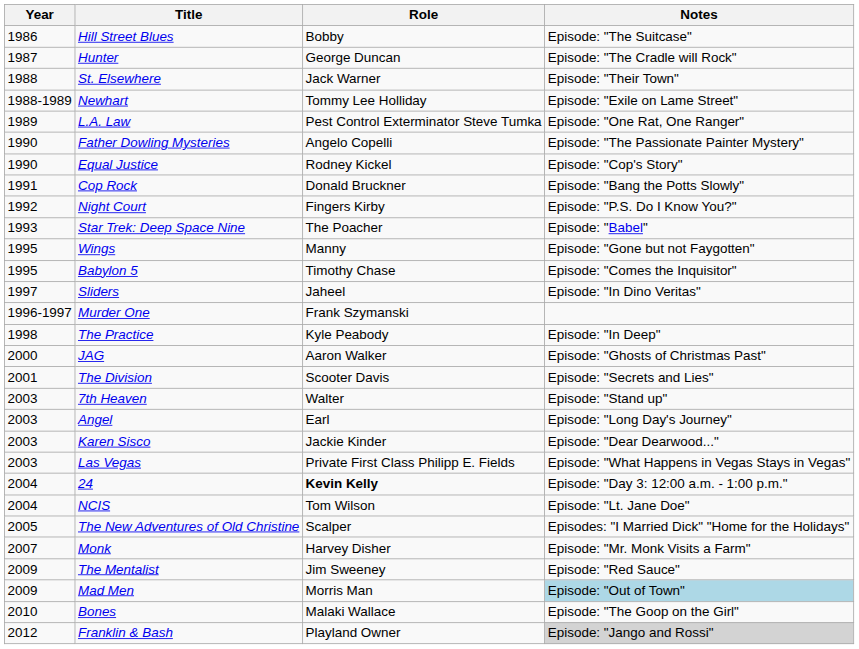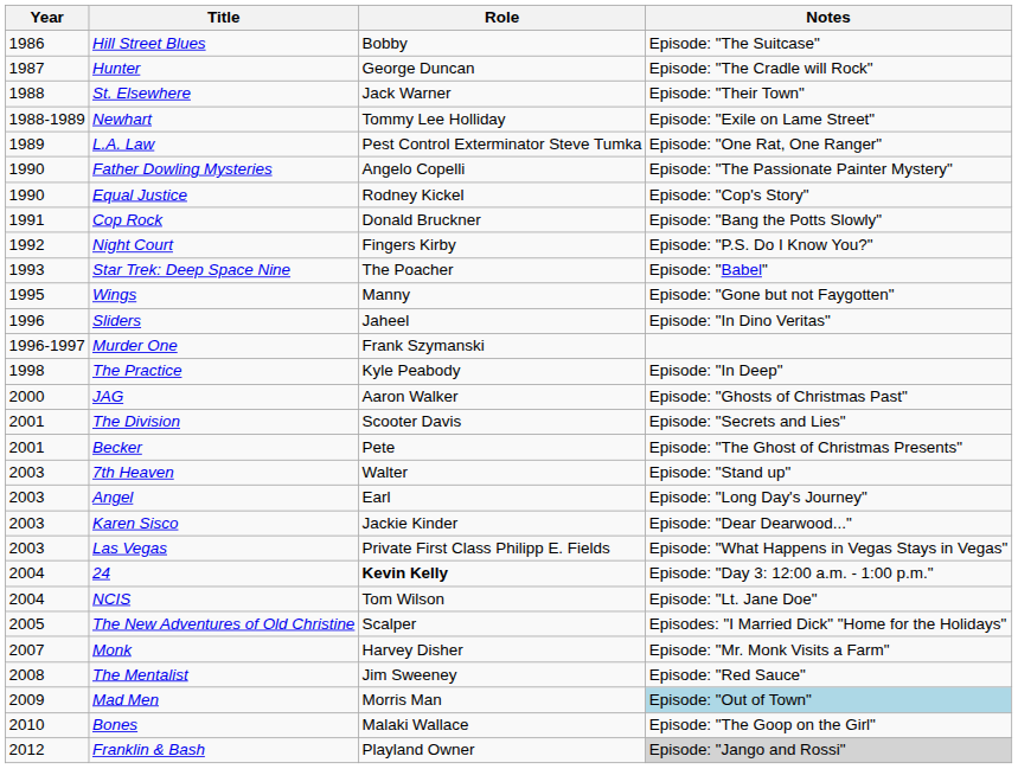 <table class="wikitable sortable">
 <tr>
 <th>Year</th>
 <th>Title</th>
 <th>Role</th>
 <th class="unsortable">Notes</th>
 </tr>
 <tr>
 <td>1986</td>
 <td><em><a href='#'>Hill Street Blues</a></em></td>
 <td>Bobby</td>
 <td>Episode: "The Suitcase"</td>
 </tr>
 <tr>
 <td>1987</td>
 <td><em><a href='#'>Hunter</a></em></td>
 <td>George Duncan</td>
 <td>Episode: "The Cradle will Rock"</td>
 </tr>
 <tr>
 <td>1988</td>
 <td><em><a href='#'>St. Elsewhere</a></em></td>
 <td>Jack Warner</td>
 <td>Episode: "Their Town"</td>
 </tr>
 <tr>
 <td>1988-1989</td>
 <td><em><a href='#'>Newhart</a></em></td>
 <td>Tommy Lee Holliday</td>
 <td>Episode: "Exile on Lame Street"</td>
 </tr>
 <tr>
 <td>1989</td>
 <td><em><a href='#'>L.A. Law</a></em></td>
 <td>Pest Control Exterminator Steve Tumka</td>
 <td>Episode: "One Rat, One Ranger"</td>
 </tr>
 <tr>
 <td>1990</td>
 <td><em><a href='#'>Father Dowling Mysteries</a></em></td>
 <td>Angelo Copelli</td>
 <td>Episode: "The Passionate Painter Mystery"</td>
 </tr>
 <tr>
 <td>1990</td>
 <td><em><a href='#'>Equal Justice</a></em></td>
 <td>Rodney Kickel</td>
 <td>Episode: "Cop's Story"</td>
 </tr>
 <tr>
 <td>1991</td>
 <td><em><a href='#'>Cop Rock</a></em></td>
 <td>Donald Bruckner</td>
 <td>Episode: "Bang the Potts Slowly"</td>
 </tr>
 <tr>
 <td>1992</td>
 <td><em><a href='#'>Night Court</a></em></td>
 <td>Fingers Kirby</td>
 <td>Episode: "P.S. Do I Know You?"</td>
 </tr>
 <tr>
 <td>1993</td>
 <td><em><a href='#'>Star Trek: Deep Space Nine</a></em></td>
 <td>The Poacher</td>
 <td>Episode: "<a href='#'>Babel</a>"</td>
 </tr>
 <tr>
 <td>1995</td>
 <td><em><a href='#'>Wings</a></em></td>
 <td>Manny</td>
 <td>Episode: "Gone but not Faygotten"</td>
 </tr>
 <tr>
-<td>1995</td>
-<td><em><a href='#'>Babylon 5</a></em></td>
-<td>Timothy Chase</td>
-<td>Episode: "Comes the Inquisitor"</td>
-</tr>
-<tr>
-<td>1997</td>
+<td>1996</td>
 <td><em><a href='#'>Sliders</a></em></td>
 <td>Jaheel</td>
 <td>Episode: "In Dino Veritas"</td>
 </tr>
 <tr>
 <td>1996-1997</td>
 <td><em><a href='#'>Murder One</a></em></td>
 <td>Frank Szymanski</td>
 <td></td>
 </tr>
 <tr>
 <td>1998</td>
 <td><em><a href='#'>The Practice</a></em></td>
 <td>Kyle Peabody</td>
 <td>Episode: "In Deep"</td>
 </tr>
 <tr>
 <td>2000</td>
 <td><em><a href='#'>JAG</a></em></td>
 <td>Aaron Walker</td>
 <td>Episode: "Ghosts of Christmas Past"</td>
 </tr>
 <tr>
 <td>2001</td>
 <td><em><a href='#'>The Division</a></em></td>
 <td>Scooter Davis</td>
 <td>Episode: "Secrets and Lies"</td>
+</tr>
+<tr>
+<td>2001</td>
+<td><em><a href='#'>Becker</a></em></td>
+<td>Pete</td>
+<td>Episode: "The Ghost of Christmas Presents"</td>
 </tr>
 <tr>
 <td>2003</td>
 <td><em><a href='#'>7th Heaven</a></em></td>
 <td>Walter</td>
 <td>Episode: "Stand up"</td>
 </tr>
 <tr>
 <td>2003</td>
 <td><em><a href='#'>Angel</a></em></td>
 <td>Earl</td>
 <td>Episode: "Long Day's Journey"</td>
 </tr>
 <tr>
 <td>2003</td>
 <td><em><a href='#'>Karen Sisco</a></em></td>
 <td>Jackie Kinder</td>
 <td>Episode: "Dear Dearwood..."</td>
 </tr>
 <tr>
 <td>2003</td>
 <td><em><a href='#'>Las Vegas</a></em></td>
 <td>Private First Class Philipp E. Fields</td>
 <td>Episode: "What Happens in Vegas Stays in Vegas"</td>
 </tr>
 <tr>
 <td>2004</td>
 <td><em><a href='#'>24</a></em></td>
 <td><strong>Kevin Kelly</strong></td>
 <td>Episode: "Day 3: 12:00 a.m. - 1:00 p.m."</td>
 </tr>
 <tr>
 <td>2004</td>
 <td><em><a href='#'>NCIS</a></em></td>
 <td>Tom Wilson</td>
 <td>Episode: "Lt. Jane Doe"</td>
 </tr>
 <tr>
 <td>2005</td>
 <td><em><a href='#'>The New Adventures of Old Christine</a></em></td>
 <td>Scalper</td>
 <td>Episodes: "I Married Dick" "Home for the Holidays"</td>
 </tr>
 <tr>
 <td>2007</td>
 <td><em><a href='#'>Monk</a></em></td>
 <td>Harvey Disher</td>
 <td>Episode: "Mr. Monk Visits a Farm"</td>
 </tr>
 <tr>
-<td>2009</td>
+<td>2008</td>
 <td><em><a href='#'>The Mentalist</a></em></td>
 <td>Jim Sweeney</td>
 <td>Episode: "Red Sauce"</td>
 </tr>
 <tr>
 <td>2009</td>
 <td><em><a href='#'>Mad Men</a></em></td>
 <td>Morris Man</td>
 <td style="background: lightblue;">Episode: "Out of Town"</td>
 </tr>
 <tr>
 <td>2010</td>
 <td><em><a href='#'>Bones</a></em></td>
 <td>Malaki Wallace</td>
 <td>Episode: "The Goop on the Girl"</td>
 </tr>
 <tr>
 <td>2012</td>
 <td><em><a href='#'>Franklin & Bash</a></em></td>
 <td>Playland Owner</td>
 <td style="background: lightgrey;">Episode: "Jango and Rossi"</td>
 </tr>
 </table>
